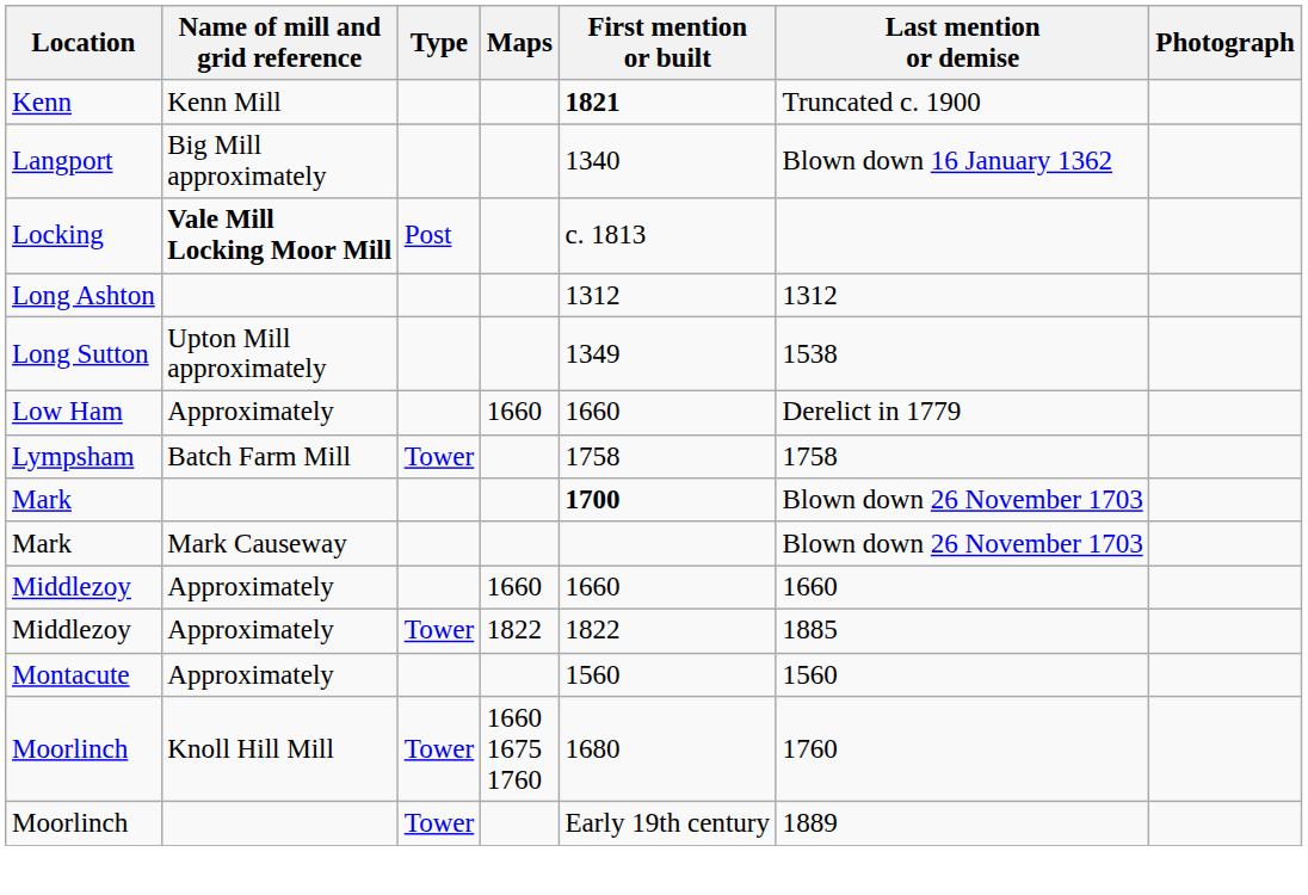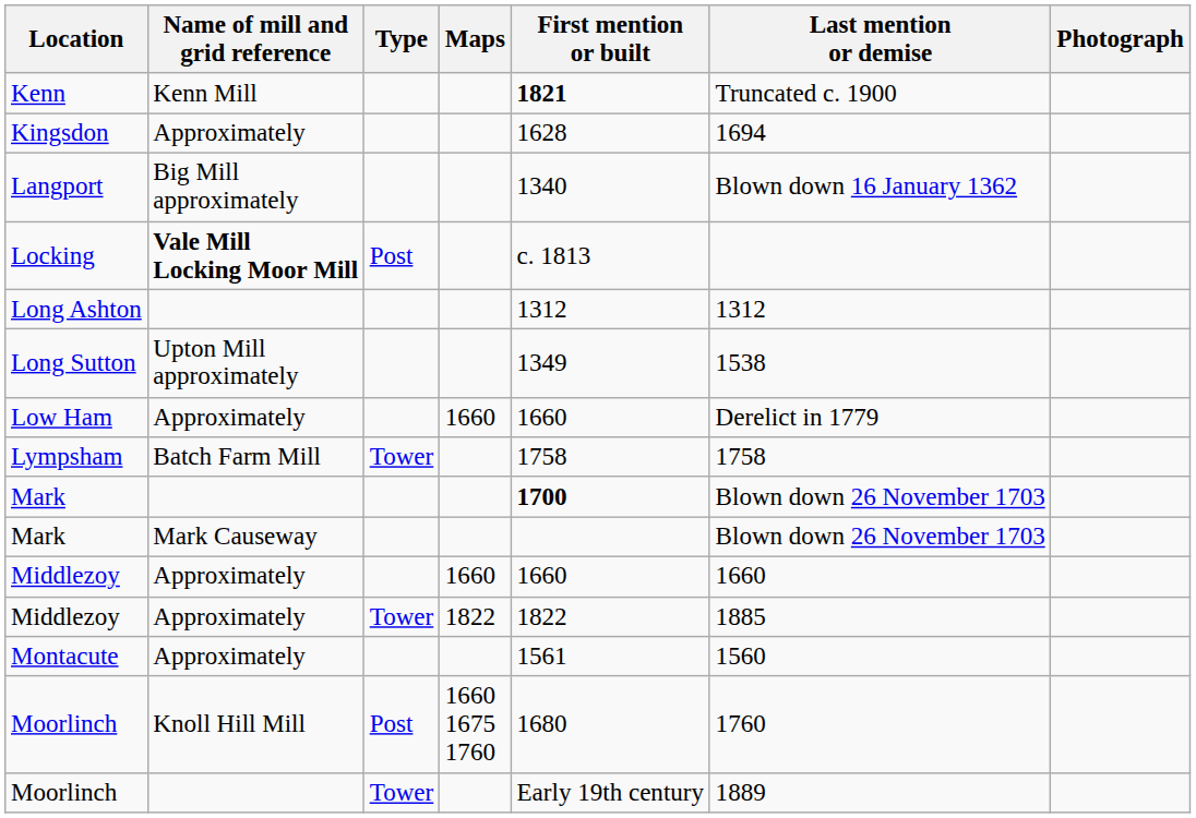 <table class="wikitable">
 <tr>
 <th>Location</th>
 <th>Name of mill and<br>grid reference</th>
 <th>Type</th>
 <th>Maps</th>
 <th>First mention<br>or built</th>
 <th>Last mention<br> or demise</th>
 <th>Photograph</th>
 </tr>
 <tr>
 <td><a href='#'>Kenn</a></td>
 <td>Kenn Mill<br></td>
 <td></td>
 <td></td>
 <td><strong>1821</strong></td>
 <td>Truncated c. 1900</td>
+<td></td>
+</tr>
+<tr>
+<td><a href='#'>Kingsdon</a></td>
+<td>Approximately<br></td>
+<td></td>
+<td></td>
+<td>1628</td>
+<td>1694</td>
 <td></td>
 </tr>
 <tr>
 <td><a href='#'>Langport</a></td>
 <td>Big Mill<br>approximately<br></td>
 <td></td>
 <td></td>
 <td>1340</td>
 <td>Blown down <a href='#'>16 January 1362</a></td>
 <td></td>
 </tr>
 <tr>
 <td><a href='#'>Locking</a></td>
 <td><strong>Vale Mill<br>Locking Moor Mill</strong><br></td>
 <td><a href='#'>Post</a></td>
 <td></td>
 <td>c. 1813</td>
 <td></td>
 <td></td>
 </tr>
 <tr>
 <td><a href='#'>Long Ashton</a></td>
 <td></td>
 <td></td>
 <td></td>
 <td>1312</td>
 <td>1312</td>
 <td></td>
 </tr>
 <tr>
 <td><a href='#'>Long Sutton</a></td>
 <td>Upton Mill<br>approximately<br></td>
 <td></td>
 <td></td>
 <td>1349</td>
 <td>1538</td>
 <td></td>
 </tr>
 <tr>
 <td><a href='#'>Low Ham</a></td>
 <td>Approximately<br></td>
 <td></td>
 <td>1660</td>
 <td>1660</td>
 <td>Derelict in 1779</td>
 <td></td>
 </tr>
 <tr>
 <td><a href='#'>Lympsham</a></td>
 <td>Batch Farm Mill<br></td>
 <td><a href='#'>Tower</a></td>
 <td></td>
 <td>1758</td>
 <td>1758</td>
 <td></td>
 </tr>
 <tr>
 <td><a href='#'>Mark</a></td>
 <td></td>
 <td></td>
 <td></td>
 <td><strong>1700</strong></td>
 <td>Blown down <a href='#'>26 November 1703</a></td>
 <td></td>
 </tr>
 <tr>
 <td>Mark</td>
 <td>Mark Causeway</td>
 <td></td>
 <td></td>
 <td></td>
 <td>Blown down <a href='#'>26 November 1703</a></td>
 <td></td>
 </tr>
 <tr>
 <td><a href='#'>Middlezoy</a></td>
 <td>Approximately<br></td>
 <td></td>
 <td>1660</td>
 <td>1660</td>
 <td>1660</td>
 <td></td>
 </tr>
 <tr>
 <td>Middlezoy</td>
 <td>Approximately<br></td>
 <td><a href='#'>Tower</a></td>
 <td>1822</td>
 <td>1822</td>
 <td>1885</td>
 <td></td>
 </tr>
 <tr>
 <td><a href='#'>Montacute</a></td>
 <td>Approximately<br></td>
 <td></td>
 <td></td>
-<td>1560</td>
+<td>1561</td>
 <td>1560</td>
 <td></td>
 </tr>
 <tr>
 <td><a href='#'>Moorlinch</a></td>
 <td>Knoll Hill Mill<br></td>
-<td><a href='#'>Tower</a></td>
+<td><a href='#'>Post</a></td>
 <td>1660<br>1675<br>1760</td>
 <td>1680</td>
 <td>1760</td>
 <td></td>
 </tr>
 <tr>
 <td>Moorlinch</td>
 <td></td>
 <td><a href='#'>Tower</a></td>
 <td></td>
 <td>Early 19th century</td>
 <td>1889</td>
 <td></td>
 </tr>
 </table>
